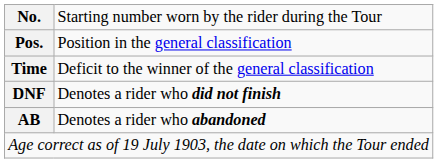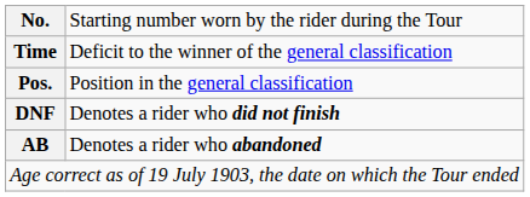 <table class="wikitable">
 <tr>
 <th scope="row" style="text-align:center;">No.</th>
 <td>Starting number worn by the rider during the Tour</td>
 </tr>
 <tr>
+<th scope="row" style="text-align:center;">Time</th>
+<td>Deficit to the winner of the <a href='#'>general classification</a></td>
+</tr>
+<tr>
 <th scope="row" style="text-align:center;">Pos.</th>
 <td>Position in the <a href='#'>general classification</a></td>
-</tr>
-<tr>
-<th scope="row" style="text-align:center;">Time</th>
-<td>Deficit to the winner of the <a href='#'>general classification</a></td>
 </tr>
 <tr>
 <th scope="row" style="text-align:center;">DNF</th>
 <td>Denotes a rider who <strong><em>did not finish</em></strong></td>
 </tr>
 <tr>
 <th scope="row" style="text-align:center;">AB</th>
 <td>Denotes a rider who <strong><em>abandoned</em></strong></td>
 </tr>
 <tr>
 <td style="text-align:center;" colspan="2"><em>Age correct as of 19 July 1903, the date on which the Tour ended</em></td>
 </tr>
 </table>
